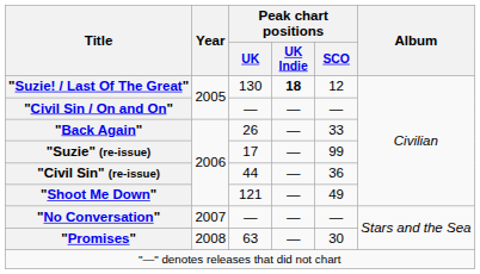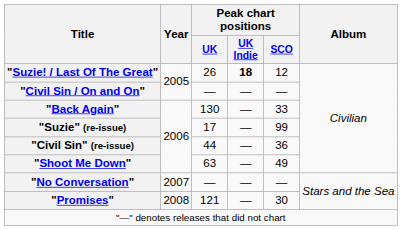 <table class="wikitable plainrowheaders" style="text-align:center;" border="1">
 <tr>
 <th scope="col" rowspan="2">Title</th>
 <th scope="col" rowspan="2">Year</th>
 <th scope="col" colspan="3">Peak chart positions</th>
 <th scope="col" rowspan="2">Album</th>
 </tr>
 <tr>
 <th scope="col" style="width:3em;font-size:90%;"><a href='#'>UK</a><br></th>
 <th scope="col" style="width:3em;font-size:90%;"><a href='#'>UK<br>Indie</a><br></th>
 <th scope="col" style="width:3em;font-size:90%;"><a href='#'>SCO</a><br></th>
 </tr>
 <tr>
 <th scope="row">"<a href='#'>Suzie! / Last Of The Great</a>"</th>
 <td rowspan="2">2005</td>
-<td>130</td>
+<td>26</td>
 <td><strong>18</strong></td>
 <td>12</td>
 <td rowspan="6"><em>Civilian</em></td>
 </tr>
 <tr>
 <th scope="row">"<a href='#'>Civil Sin / On and On</a>"</th>
 <td>—</td>
 <td>—</td>
 <td>—</td>
 </tr>
 <tr>
 <th scope="row">"<a href='#'>Back Again</a>"</th>
 <td rowspan="4">2006</td>
-<td>26</td>
+<td>130</td>
 <td>—</td>
 <td>33</td>
 </tr>
 <tr>
 <th scope="row">"Suzie" <small>(re-issue)</small></th>
 <td>17</td>
 <td>—</td>
 <td>99</td>
 </tr>
 <tr>
 <th scope="row">"Civil Sin" <small>(re-issue)</small></th>
 <td>44</td>
 <td>—</td>
 <td>36</td>
 </tr>
 <tr>
 <th scope="row">"<a href='#'>Shoot Me Down</a>"</th>
-<td>121</td>
+<td>63</td>
 <td>—</td>
 <td>49</td>
 </tr>
 <tr>
 <th scope="row">"<a href='#'>No Conversation</a>"</th>
 <td>2007</td>
 <td>—</td>
 <td>—</td>
 <td>—</td>
 <td rowspan="2"><em>Stars and the Sea</em></td>
 </tr>
 <tr>
 <th scope="row">"<a href='#'>Promises</a>"</th>
 <td>2008</td>
-<td>63</td>
+<td>121</td>
 <td>—</td>
 <td>30</td>
 </tr>
 <tr>
 <td colspan="10" style="font-size:85%">"—" denotes releases that did not chart</td>
 </tr>
 </table>
